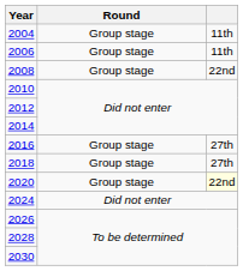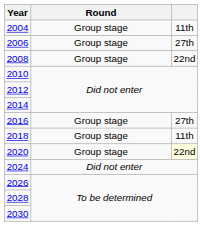 <table class="wikitable" style="text-align: center; font-size:90%">
 <tr>
 <th>Year</th>
 <th style="width:200px">Round</th>
 <th></th>
 </tr>
 <tr>
 <td><a href='#'>2004</a></td>
 <td>Group stage</td>
 <td>11th</td>
 </tr>
 <tr>
 <td><a href='#'>2006</a></td>
 <td>Group stage</td>
-<td>11th</td>
+<td>27th</td>
 </tr>
 <tr>
 <td><a href='#'>2008</a></td>
 <td>Group stage</td>
 <td>22nd</td>
 </tr>
 <tr>
 <td><a href='#'>2010</a></td>
 <td colspan="2" rowspan="3"><em>Did not enter</em></td>
 </tr>
 <tr>
 <td><a href='#'>2012</a></td>
 </tr>
 <tr>
 <td><a href='#'>2014</a></td>
 </tr>
 <tr>
 <td><a href='#'>2016</a></td>
 <td>Group stage</td>
 <td>27th</td>
 </tr>
 <tr>
 <td><a href='#'>2018</a></td>
 <td>Group stage</td>
-<td>27th</td>
+<td>11th</td>
 </tr>
 <tr>
 <td><a href='#'>2020</a></td>
 <td>Group stage</td>
 <td style="background: lightyellow;">22nd</td>
 </tr>
 <tr>
 <td><a href='#'>2024</a></td>
 <td colspan="2"><em>Did not enter</em></td>
 </tr>
 <tr>
 <td><a href='#'>2026</a></td>
 <td colspan="2" rowspan="3"><em>To be determined</em></td>
 </tr>
 <tr>
 <td><a href='#'>2028</a></td>
 </tr>
 <tr>
 <td><a href='#'>2030</a></td>
 </tr>
 </table>
